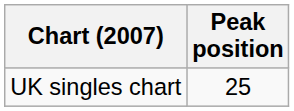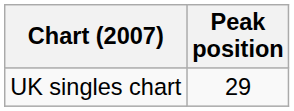 <table class="wikitable">
 <tr>
 <th>Chart (2007)</th>
 <th>Peak<br>position</th>
 </tr>
 <tr>
 <td>UK singles chart</td>
-<td align="center">25</td>
+<td align="center">29</td>
 </tr>
 </table>
